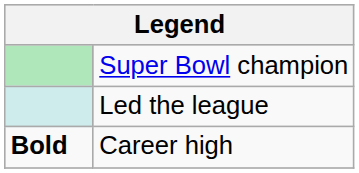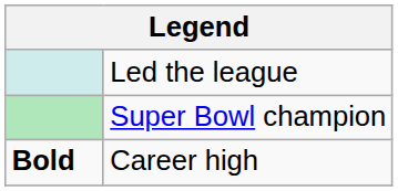 <table class="wikitable">
 <tr>
 <th colspan="2">Legend</th>
+</tr>
+<tr>
+<td style="background:#cfecec; width:3em;"></td>
+<td>Led the league</td>
 </tr>
 <tr>
 <td style="background:#afe6ba; width:3em;"></td>
 <td><a href='#'>Super Bowl</a> champion</td>
 </tr>
 <tr>
-<td style="background:#cfecec; width:3em;"></td>
-<td>Led the league</td>
-</tr>
-<tr>
 <td><strong>Bold</strong></td>
 <td>Career high</td>
 </tr>
 </table>
